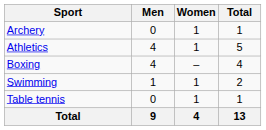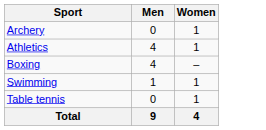 <table class="wikitable sortable" style="text-align:center;">
 <tr>
 <th width=180>Sport</th>
 <th width=55>Men</th>
 <th width=55>Women</th>
-<th width=55>Total</th>
 </tr>
 <tr>
 <td align=left><a href='#'>Archery</a></td>
 <td>0</td>
-<td>1</td>
 <td>1</td>
 </tr>
 <tr>
 <td align=left><a href='#'>Athletics</a></td>
 <td>4</td>
 <td>1</td>
-<td>5</td>
 </tr>
 <tr>
 <td align=left><a href='#'>Boxing</a></td>
 <td>4</td>
 <td>–</td>
-<td>4</td>
 </tr>
 <tr>
 <td align=left><a href='#'>Swimming</a></td>
 <td>1</td>
 <td>1</td>
-<td>2</td>
 </tr>
 <tr>
 <td align=left><a href='#'>Table tennis</a></td>
 <td>0</td>
-<td>1</td>
 <td>1</td>
 </tr>
 <tr>
 <th>Total</th>
 <th>9</th>
 <th>4</th>
-<th>13</th>
 </tr>
 </table>
